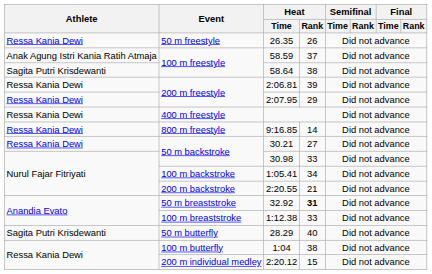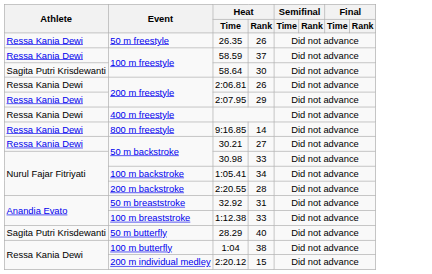 <table class=wikitable style=font-size:90%;text-align:center>
 <tr>
 <th rowspan=2>Athlete</th>
 <th rowspan=2>Event</th>
 <th colspan=2>Heat</th>
 <th colspan=2>Semifinal</th>
 <th colspan=2>Final</th>
 </tr>
 <tr style=font-size:95%>
 <th>Time</th>
 <th>Rank</th>
 <th>Time</th>
 <th>Rank</th>
 <th>Time</th>
 <th>Rank</th>
 </tr>
 <tr>
 <td align="left"><a href='#'>Ressa Kania Dewi</a></td>
 <td align="left"><a href='#'>50 m freestyle</a></td>
 <td>26.35</td>
 <td>26</td>
 <td colspan="4">Did not advance</td>
 </tr>
 <tr>
-<td align="left">Anak Agung Istri Kania Ratih Atmaja</td>
+<td align="left"><a href='#'>Ressa Kania Dewi</a></td>
 <td align="left" rowspan="2"><a href='#'>100 m freestyle</a></td>
 <td>58.59</td>
 <td>37</td>
 <td colspan="4">Did not advance</td>
 </tr>
 <tr>
 <td align="left">Sagita Putri Krisdewanti</td>
 <td>58.64</td>
-<td>38</td>
+<td>30</td>
 <td colspan="4">Did not advance</td>
 </tr>
 <tr>
 <td align="left">Ressa Kania Dewi</td>
 <td align="left" rowspan="2"><a href='#'>200 m freestyle</a></td>
 <td>2:06.81</td>
-<td>39</td>
+<td>26</td>
 <td colspan="4">Did not advance</td>
 </tr>
 <tr>
 <td align="left"><a href='#'>Ressa Kania Dewi</a></td>
 <td>2:07.95</td>
 <td>29</td>
 <td colspan="4">Did not advance</td>
 </tr>
 <tr>
 <td align="left">Ressa Kania Dewi</td>
 <td align="left"><a href='#'>400 m freestyle</a></td>
 <td colspan="2"></td>
 <td colspan="4">Did not advance</td>
 </tr>
 <tr>
 <td align="left"><a href='#'>Ressa Kania Dewi</a></td>
 <td align="left"><a href='#'>800 m freestyle</a></td>
 <td>9:16.85</td>
 <td>14</td>
 <td colspan="4">Did not advance</td>
 </tr>
 <tr>
 <td align="left"><a href='#'>Ressa Kania Dewi</a></td>
 <td align="left" rowspan="2"><a href='#'>50 m backstroke</a></td>
 <td>30.21</td>
 <td>27</td>
 <td colspan="4">Did not advance</td>
 </tr>
 <tr>
 <td align="left" rowspan="3">Nurul Fajar Fitriyati</td>
 <td>30.98</td>
 <td>33</td>
 <td colspan="4">Did not advance</td>
 </tr>
 <tr>
 <td align="left"><a href='#'>100 m backstroke</a></td>
 <td>1:05.41</td>
 <td>34</td>
 <td colspan="4">Did not advance</td>
 </tr>
 <tr>
 <td align="left"><a href='#'>200 m backstroke</a></td>
 <td>2:20.55</td>
-<td>21</td>
+<td>28</td>
 <td colspan="4">Did not advance</td>
 </tr>
 <tr>
 <td align="left" rowspan="2"><a href='#'>Anandia Evato</a></td>
 <td align="left"><a href='#'>50 m breaststroke</a></td>
 <td>32.92</td>
-<td><strong>31</strong></td>
+<td>31</td>
 <td colspan="4">Did not advance</td>
 </tr>
 <tr>
 <td align="left"><a href='#'>100 m breaststroke</a></td>
 <td>1:12.38</td>
 <td>33</td>
 <td colspan="4">Did not advance</td>
 </tr>
 <tr>
 <td align="left">Sagita Putri Krisdewanti</td>
 <td align="left"><a href='#'>50 m butterfly</a></td>
 <td>28.29</td>
 <td>40</td>
 <td colspan="4">Did not advance</td>
 </tr>
 <tr>
 <td align="left" rowspan="2">Ressa Kania Dewi</td>
 <td align="left"><a href='#'>100 m butterfly</a></td>
 <td>1:04</td>
 <td>38</td>
 <td colspan="4">Did not advance</td>
 </tr>
 <tr>
 <td align="left"><a href='#'>200 m individual medley</a></td>
 <td>2:20.12</td>
 <td>15</td>
 <td colspan="4">Did not advance</td>
 </tr>
 </table>
